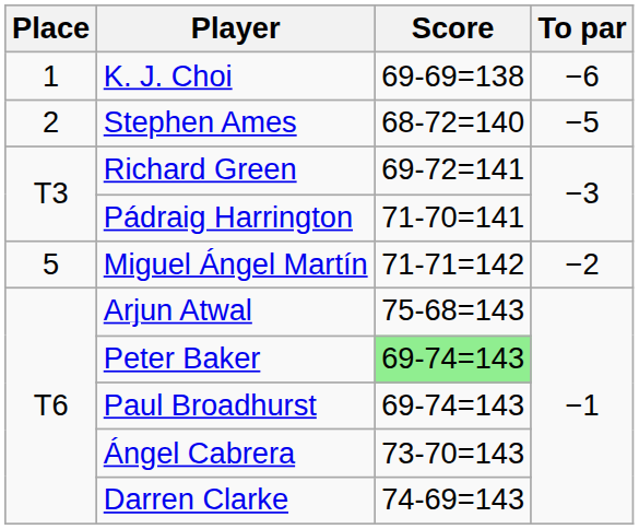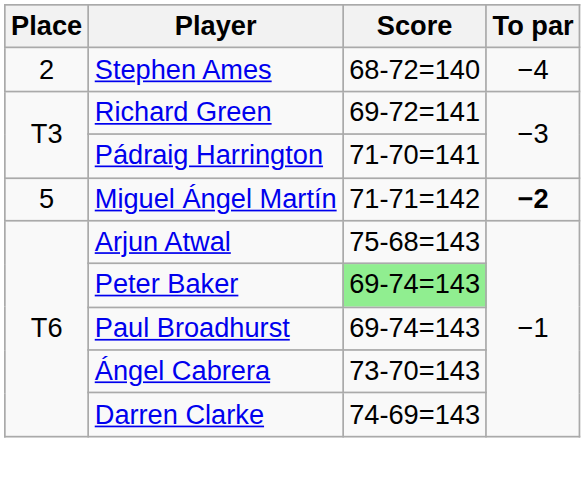 <table class="wikitable">
 <tr>
 <th>Place</th>
 <th>Player</th>
 <th>Score</th>
 <th>To par</th>
 </tr>
 <tr>
-<td align=center>1</td>
-<td> <a href='#'>K. J. Choi</a></td>
-<td align=center>69-69=138</td>
-<td align=center>−6</td>
-</tr>
-<tr>
 <td align=center>2</td>
 <td> <a href='#'>Stephen Ames</a></td>
 <td align=center>68-72=140</td>
-<td align=center>−5</td>
+<td align=center>−4</td>
 </tr>
 <tr>
 <td rowspan=2 align=center>T3</td>
 <td> <a href='#'>Richard Green</a></td>
 <td align=center>69-72=141</td>
 <td rowspan=2 align=center>−3</td>
 </tr>
 <tr>
 <td> <a href='#'>Pádraig Harrington</a></td>
 <td align=center>71-70=141</td>
 </tr>
 <tr>
 <td align=center>5</td>
 <td> <a href='#'>Miguel Ángel Martín</a></td>
 <td align=center>71-71=142</td>
-<td align=center>−2</td>
+<td align=center><strong>−2</strong></td>
 </tr>
 <tr>
 <td rowspan=5 align=center>T6</td>
 <td> <a href='#'>Arjun Atwal</a></td>
 <td align=center>75-68=143</td>
 <td rowspan=5 align=center>−1</td>
 </tr>
 <tr>
 <td> <a href='#'>Peter Baker</a></td>
 <td align=center style="background: lightgreen;">69-74=143</td>
 </tr>
 <tr>
 <td> <a href='#'>Paul Broadhurst</a></td>
 <td align=center>69-74=143</td>
 </tr>
 <tr>
 <td> <a href='#'>Ángel Cabrera</a></td>
 <td align=center>73-70=143</td>
 </tr>
 <tr>
 <td> <a href='#'>Darren Clarke</a></td>
 <td align=center>74-69=143</td>
 </tr>
 </table>
